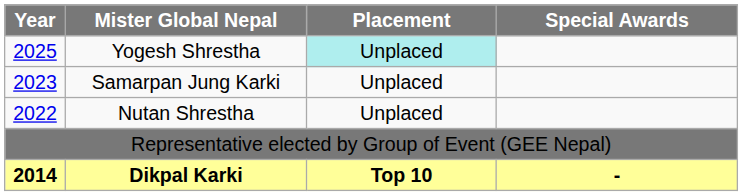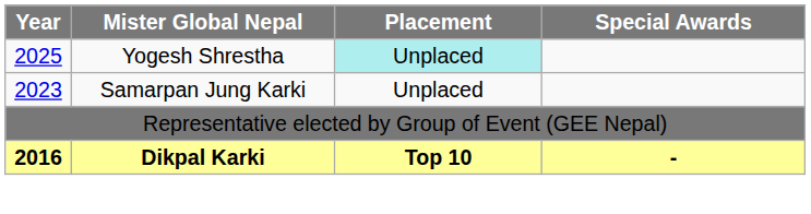 <table class="wikitable sortable" style="font-size: 95%; text-align:center">
 <tr>
 <th width="40" style="background-color:#787878;color:#FFFFFF;">Year</th>
 <th width="180" style="background-color:#787878;color:#FFFFFF;">Mister Global Nepal</th>
 <th width="140" style="background-color:#787878;color:#FFFFFF;">Placement</th>
 <th width="180" style="background-color:#787878;color:#FFFFFF;">Special Awards</th>
 </tr>
 <tr>
 <td><a href='#'>2025</a></td>
 <td>Yogesh Shrestha</td>
 <td style="background: paleturquoise;">Unplaced</td>
 <td></td>
 </tr>
 <tr>
 <td><a href='#'>2023</a></td>
 <td>Samarpan Jung Karki</td>
 <td>Unplaced</td>
 <td></td>
 </tr>
-<tr>
-<td><a href='#'>2022</a></td>
-<td>Nutan Shrestha</td>
-<td>Unplaced</td>
-<td></td>
-</tr>
 <tr bgcolor="#787878" align="center">
 <td colspan="4"><span>Representative elected by Group of Event  (GEE Nepal)</span></td>
 </tr>
 <tr style="background-color:#FFFF99; font-weight: bold">
-<td>2014</td>
+<td>2016</td>
 <td>Dikpal Karki</td>
 <td>Top 10</td>
 <td>-</td>
 </tr>
 </table>
